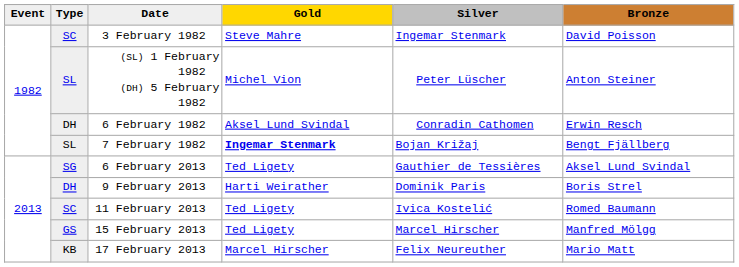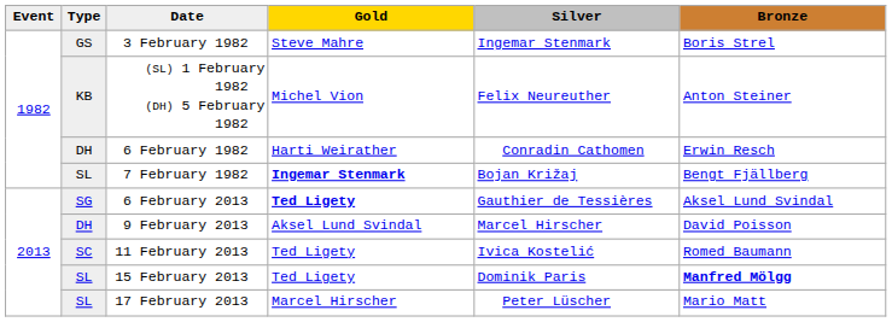 <table class="wikitable plainrowheaders" style="background:#fff; font-size:86%; line-height:15px; border:grey solid 1px; border-collapse:collapse;">
 <tr>
 <th style="background-color: #EFEFEF;" width="40">Event</th>
 <th style="background-color: #EFEFEF;" width="30">Type</th>
 <th style="background-color: #EFEFEF;" width="125">Date</th>
 <th style="background-color: #FFD700;" width="160">Gold</th>
 <th style="background-color: #C0C0C0;" width="160">Silver</th>
 <th style="background-color: #CD7F32;" width="160">Bronze</th>
 </tr>
 <tr>
 <td align=center rowspan=4><a href='#'>1982</a></td>
-<td align=center bgcolor=#EFEFEF><a href='#'>SC</a></td>
+<td align=center bgcolor=#EFEFEF>GS</td>
 <td align=right>3 February 1982  </td>
 <td> <a href='#'>Steve Mahre</a></td>
 <td> <a href='#'>Ingemar Stenmark</a></td>
-<td> <a href='#'>David Poisson</a></td>
+<td> <a href='#'>Boris Strel</a></td>
 </tr>
 <tr>
-<td align=center bgcolor=#EFEFEF><a href='#'>SL</a></td>
+<td align=center bgcolor=#EFEFEF>KB</td>
 <td align=right><small>(SL)</small> 1 February 1982  <br><small>(DH)</small> 5 February 1982  </td>
 <td> <a href='#'>Michel Vion</a></td>
-<td>   <a href='#'>Peter Lüscher</a></td>
+<td> <a href='#'>Felix Neureuther</a></td>
 <td> <a href='#'>Anton Steiner</a></td>
 </tr>
 <tr>
 <td align=center bgcolor=#EFEFEF>DH</td>
 <td align=right>6 February 1982  </td>
-<td> <a href='#'>Aksel Lund Svindal</a></td>
+<td> <a href='#'>Harti Weirather</a></td>
 <td>   <a href='#'>Conradin Cathomen</a></td>
 <td> <a href='#'>Erwin Resch</a></td>
 </tr>
 <tr>
 <td align=center bgcolor=#EFEFEF>SL</td>
 <td align=right>7 February 1982  </td>
 <td><strong> <a href='#'>Ingemar Stenmark</a></strong></td>
 <td> <a href='#'>Bojan Križaj</a></td>
 <td> <a href='#'>Bengt Fjällberg</a></td>
 </tr>
 <tr>
 <td align=center rowspan=5><a href='#'>2013</a></td>
 <td align=center bgcolor=#EFEFEF><a href='#'>SG</a></td>
 <td align=right>6 February 2013  </td>
-<td> <a href='#'>Ted Ligety</a></td>
+<td><strong> <a href='#'>Ted Ligety</a></strong></td>
 <td> <a href='#'>Gauthier de Tessières</a></td>
 <td> <a href='#'>Aksel Lund Svindal</a></td>
 </tr>
 <tr>
 <td align=center bgcolor=#EFEFEF><a href='#'>DH</a></td>
 <td align=right>9 February 2013  </td>
-<td> <a href='#'>Harti Weirather</a></td>
-<td> <a href='#'>Dominik Paris</a></td>
-<td> <a href='#'>Boris Strel</a></td>
+<td> <a href='#'>Aksel Lund Svindal</a></td>
+<td> <a href='#'>Marcel Hirscher</a></td>
+<td> <a href='#'>David Poisson</a></td>
 </tr>
 <tr>
 <td align=center bgcolor=#EFEFEF><a href='#'>SC</a></td>
 <td align=right>11 February 2013  </td>
 <td> <a href='#'>Ted Ligety</a></td>
 <td> <a href='#'>Ivica Kostelić</a></td>
 <td> <a href='#'>Romed Baumann</a></td>
 </tr>
 <tr>
-<td align=center bgcolor=#EFEFEF><a href='#'>GS</a></td>
+<td align=center bgcolor=#EFEFEF><a href='#'>SL</a></td>
 <td align=right>15 February 2013  </td>
 <td> <a href='#'>Ted Ligety</a></td>
-<td> <a href='#'>Marcel Hirscher</a></td>
-<td> <a href='#'>Manfred Mölgg</a></td>
+<td> <a href='#'>Dominik Paris</a></td>
+<td><strong> <a href='#'>Manfred Mölgg</a></strong></td>
 </tr>
 <tr>
-<td align=center bgcolor=#EFEFEF>KB</td>
+<td align=center bgcolor=#EFEFEF><a href='#'>SL</a></td>
 <td align=right>17 February 2013  </td>
 <td> <a href='#'>Marcel Hirscher</a></td>
-<td> <a href='#'>Felix Neureuther</a></td>
+<td>   <a href='#'>Peter Lüscher</a></td>
 <td> <a href='#'>Mario Matt</a></td>
 </tr>
 </table>
